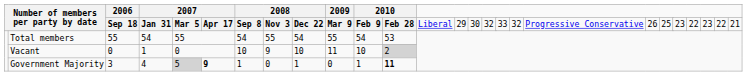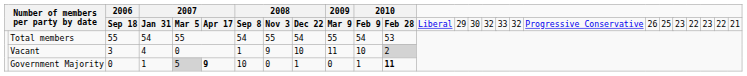 <table class="wikitable">
 <tr>
 <th colspan=2 rowspan=2>Number of members<br>per party by date</th>
 <th>2006</th>
 <th colspan=3>2007</th>
 <th colspan=3>2008</th>
 <th>2009</th>
 <th colspan=2>2010</th>
 </tr>
 <tr>
 <th>Sep 18</th>
 <th>Jan 31</th>
 <th>Mar 5</th>
 <th>Apr 17</th>
 <th>Sep 8</th>
 <th>Nov 3</th>
 <th>Dec 22</th>
 <th>Mar 9</th>
 <th>Feb 9</th>
 <th>Feb 28<br></th>
 <td><a href='#'>Liberal</a></td>
 <td colspan=2>29</td>
 <td>30</td>
 <td colspan=4>32</td>
 <td>33</td>
 <td colspan=2>32<br></td>
 <td><a href='#'>Progressive Conservative</a></td>
 <td>26</td>
 <td colspan=2>25</td>
 <td>23</td>
 <td>22</td>
 <td>23</td>
 <td colspan=3>22</td>
 <td>21</td>
 </tr>
 <tr>
 <td rowspan=3></td>
 <td>Total members</td>
 <td>55</td>
 <td>54</td>
 <td colspan=2>55</td>
 <td>54</td>
 <td>55</td>
 <td>54</td>
 <td>55</td>
 <td>54</td>
 <td>53</td>
 </tr>
 <tr>
 <td>Vacant</td>
-<td>0</td>
+<td>3</td>
+<td>4</td>
+<td colspan=2>0</td>
 <td>1</td>
-<td colspan=2>0</td>
-<td>10</td>
 <td>9</td>
 <td>10</td>
 <td>11</td>
 <td>10</td>
 <td style="background: lightgrey;">2</td>
 </tr>
 <tr>
 <td>Government Majority</td>
-<td>3</td>
-<td>4</td>
+<td>0</td>
+<td>1</td>
 <td style="background: lightgrey;">5</td>
 <td><strong>9</strong></td>
-<td>1</td>
+<td>10</td>
 <td>0</td>
 <td>1</td>
 <td>0</td>
 <td>1</td>
 <td><strong>11</strong></td>
 </tr>
 </table>
